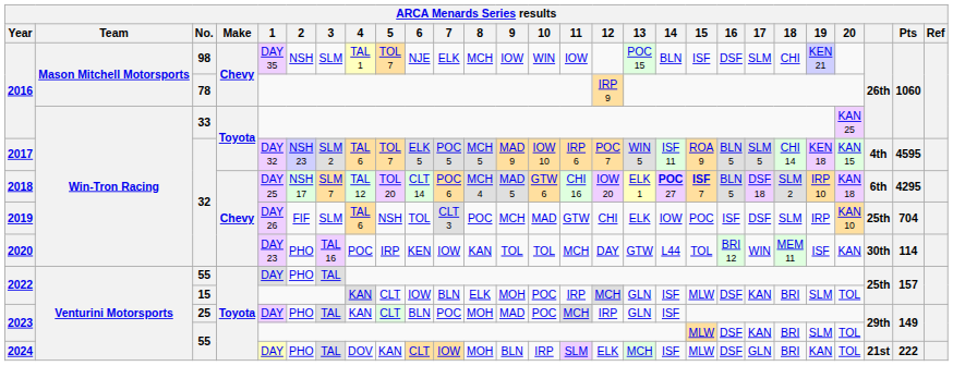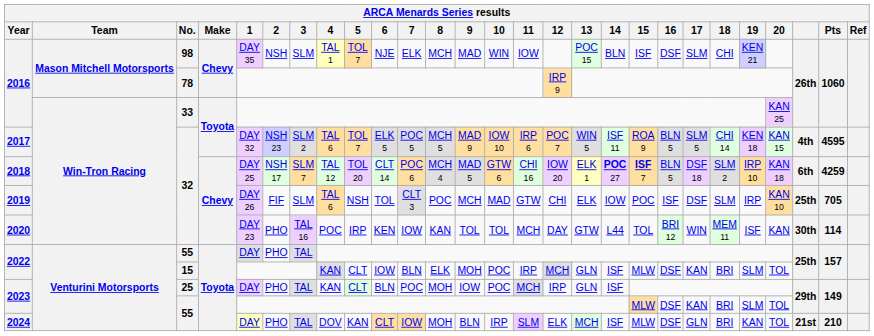 <table class="wikitable" style="text-align:center; font-size:75%">
 <tr>
 <th colspan=45><a href='#'>ARCA Menards Series</a> results</th>
 </tr>
 <tr>
 <th>Year</th>
 <th>Team</th>
 <th>No.</th>
 <th>Make</th>
 <th>1</th>
 <th>2</th>
 <th>3</th>
 <th>4</th>
 <th>5</th>
 <th>6</th>
 <th>7</th>
 <th>8</th>
 <th>9</th>
 <th>10</th>
 <th>11</th>
 <th>12</th>
 <th>13</th>
 <th>14</th>
 <th>15</th>
 <th>16</th>
 <th>17</th>
 <th>18</th>
 <th>19</th>
 <th>20</th>
 <th></th>
 <th>Pts</th>
 <th>Ref</th>
 </tr>
 <tr>
 <th rowspan=3><a href='#'>2016</a></th>
 <th rowspan=2><a href='#'>Mason Mitchell Motorsports</a></th>
 <th>98</th>
 <th rowspan=2><a href='#'>Chevy</a></th>
 <td style="background:#EFCFFF;"><a href='#'>DAY</a><br><small>35</small></td>
 <td><a href='#'>NSH</a></td>
 <td><a href='#'>SLM</a></td>
 <td style="background:#FFFFBF;"><a href='#'>TAL</a><br><small>1</small></td>
 <td style="background:#FFDF9F;"><a href='#'>TOL</a><br><small>7</small></td>
 <td><a href='#'>NJE</a></td>
 <td><a href='#'>ELK</a></td>
 <td><a href='#'>MCH</a></td>
-<td><a href='#'>IOW</a></td>
+<td><a href='#'>MAD</a></td>
 <td><a href='#'>WIN</a></td>
 <td><a href='#'>IOW</a></td>
 <td></td>
 <td style="background:#DFFFDF;"><a href='#'>POC</a><br><small>15</small></td>
 <td><a href='#'>BLN</a></td>
 <td><a href='#'>ISF</a></td>
 <td><a href='#'>DSF</a></td>
 <td><a href='#'>SLM</a></td>
 <td><a href='#'>CHI</a></td>
 <td style="background:#CFCFFF;"><a href='#'>KEN</a><br><small>21</small></td>
 <td></td>
 <th rowspan=3>26th</th>
 <th rowspan=3>1060</th>
 <th rowspan=3></th>
 </tr>
 <tr>
 <th>78</th>
 <td colspan=11></td>
 <td style="background:#FFDF9F;"><a href='#'>IRP</a><br><small>9</small></td>
 </tr>
 <tr>
 <th rowspan=5><a href='#'>Win-Tron Racing</a></th>
 <th>33</th>
 <th rowspan=2><a href='#'>Toyota</a></th>
 <td colspan=19></td>
 <td style="background:#EFCFFF;"><a href='#'>KAN</a><br><small>25</small></td>
 </tr>
 <tr>
 <th><a href='#'>2017</a></th>
 <th rowspan=4>32</th>
 <td style="background:#EFCFFF;"><a href='#'>DAY</a><br><small>32</small></td>
 <td style="background:#CFCFFF;"><a href='#'>NSH</a><br><small>23</small></td>
 <td style="background:#DFDFDF;"><a href='#'>SLM</a><br><small>2</small></td>
 <td style="background:#FFDF9F;"><a href='#'>TAL</a><br><small>6</small></td>
 <td style="background:#FFDF9F;"><a href='#'>TOL</a><br><small>7</small></td>
 <td style="background:#DFDFDF;"><a href='#'>ELK</a><br><small>5</small></td>
 <td style="background:#DFDFDF;"><a href='#'>POC</a><br><small>5</small></td>
 <td style="background:#DFDFDF;"><a href='#'>MCH</a><br><small>5</small></td>
 <td style="background:#FFDF9F;"><a href='#'>MAD</a><br><small>9</small></td>
 <td style="background:#FFDF9F;"><a href='#'>IOW</a><br><small>10</small></td>
 <td style="background:#FFDF9F;"><a href='#'>IRP</a><br><small>6</small></td>
 <td style="background:#FFDF9F;"><a href='#'>POC</a><br><small>7</small></td>
 <td style="background:#DFDFDF;"><a href='#'>WIN</a><br><small>5</small></td>
 <td style="background:#DFFFDF;"><a href='#'>ISF</a><br><small>11</small></td>
 <td style="background:#FFDF9F;"><a href='#'>ROA</a><br><small>9</small></td>
 <td style="background:#DFDFDF;"><a href='#'>BLN</a><br><small>5</small></td>
 <td style="background:#DFDFDF;"><a href='#'>SLM</a><br><small>5</small></td>
 <td style="background:#DFFFDF;"><a href='#'>CHI</a><br><small>14</small></td>
 <td style="background:#EFCFFF;"><a href='#'>KEN</a><br><small>18</small></td>
 <td style="background:#DFFFDF;"><a href='#'>KAN</a><br><small>15</small></td>
 <th>4th</th>
 <th>4595</th>
 <th></th>
 </tr>
 <tr>
 <th><a href='#'>2018</a></th>
 <th rowspan=3><a href='#'>Chevy</a></th>
 <td style="background:#EFCFFF;"><a href='#'>DAY</a><br><small>25</small></td>
 <td style="background:#DFFFDF;"><a href='#'>NSH</a><br><small>17</small></td>
 <td style="background:#FFDF9F;"><a href='#'>SLM</a><br><small>7</small></td>
 <td style="background:#DFFFDF;"><a href='#'>TAL</a><br><small>12</small></td>
 <td style="background:#EFCFFF;"><a href='#'>TOL</a><br><small>20</small></td>
 <td style="background:#DFFFDF;"><a href='#'>CLT</a><br><small>14</small></td>
 <td style="background:#FFDF9F;"><a href='#'>POC</a><br><small>6</small></td>
 <td style="background:#DFDFDF;"><a href='#'>MCH</a><br><small>4</small></td>
 <td style="background:#DFDFDF;"><a href='#'>MAD</a><br><small>5</small></td>
 <td style="background:#FFDF9F;"><a href='#'>GTW</a><br><small>6</small></td>
 <td style="background:#DFFFDF;"><a href='#'>CHI</a><br><small>16</small></td>
 <td style="background:#EFCFFF;"><a href='#'>IOW</a><br><small>20</small></td>
 <td style="background:#FFFFBF;"><a href='#'>ELK</a><br><small>1</small></td>
 <td style="background:#EFCFFF;"><strong><a href='#'>POC</a></strong><br><small>27</small></td>
 <td style="background:#FFDF9F;"><strong><a href='#'>ISF</a></strong><br><small>7</small></td>
 <td style="background:#DFDFDF;"><a href='#'>BLN</a><br><small>5</small></td>
 <td style="background:#EFCFFF;"><a href='#'>DSF</a><br><small>18</small></td>
 <td style="background:#DFDFDF;"><a href='#'>SLM</a><br><small>2</small></td>
 <td style="background:#FFDF9F;"><a href='#'>IRP</a><br><small>10</small></td>
 <td style="background:#EFCFFF;"><a href='#'>KAN</a><br><small>18</small></td>
 <th>6th</th>
-<th>4295</th>
+<th>4259</th>
 <th></th>
 </tr>
 <tr>
 <th><a href='#'>2019</a></th>
 <td style="background:#EFCFFF;"><a href='#'>DAY</a><br><small>26</small></td>
 <td><a href='#'>FIF</a></td>
 <td><a href='#'>SLM</a></td>
 <td style="background:#FFDF9F;"><a href='#'>TAL</a><br><small>6</small></td>
 <td><a href='#'>NSH</a></td>
 <td><a href='#'>TOL</a></td>
 <td style="background:#DFDFDF;"><a href='#'>CLT</a><br><small>3</small></td>
 <td><a href='#'>POC</a></td>
 <td><a href='#'>MCH</a></td>
 <td><a href='#'>MAD</a></td>
 <td><a href='#'>GTW</a></td>
 <td><a href='#'>CHI</a></td>
 <td><a href='#'>ELK</a></td>
 <td><a href='#'>IOW</a></td>
 <td><a href='#'>POC</a></td>
 <td><a href='#'>ISF</a></td>
 <td><a href='#'>DSF</a></td>
 <td><a href='#'>SLM</a></td>
 <td><a href='#'>IRP</a></td>
 <td style="background:#FFDF9F;"><a href='#'>KAN</a><br><small>10</small></td>
 <th>25th</th>
-<th>704</th>
+<th>705</th>
 <th></th>
 </tr>
 <tr>
 <th><a href='#'>2020</a></th>
 <td style="background:#EFCFFF;"><a href='#'>DAY</a><br><small>23</small></td>
 <td><a href='#'>PHO</a></td>
 <td style="background:#EFCFFF;"><a href='#'>TAL</a><br><small>16</small></td>
 <td><a href='#'>POC</a></td>
 <td><a href='#'>IRP</a></td>
 <td><a href='#'>KEN</a></td>
 <td><a href='#'>IOW</a></td>
 <td><a href='#'>KAN</a></td>
 <td><a href='#'>TOL</a></td>
 <td><a href='#'>TOL</a></td>
 <td><a href='#'>MCH</a></td>
 <td><a href='#'>DAY</a></td>
 <td><a href='#'>GTW</a></td>
 <td><a href='#'>L44</a></td>
 <td><a href='#'>TOL</a></td>
 <td style="background:#DFFFDF;"><a href='#'>BRI</a><br><small>12</small></td>
 <td><a href='#'>WIN</a></td>
 <td style="background:#DFFFDF;"><a href='#'>MEM</a><br><small>11</small></td>
 <td><a href='#'>ISF</a></td>
 <td><a href='#'>KAN</a></td>
 <th>30th</th>
 <th>114</th>
 <th></th>
 </tr>
 <tr>
 <th rowspan=2><a href='#'>2022</a></th>
 <th rowspan=5><a href='#'>Venturini Motorsports</a></th>
 <th>55</th>
 <th rowspan=5><a href='#'>Toyota</a></th>
 <td style="background:#DFDFDF;"><a href='#'>DAY</a><br></td>
 <td><a href='#'>PHO</a></td>
 <td style="background:#DFDFDF;"><a href='#'>TAL</a><br></td>
 <td colspan=17></td>
 <th rowspan=2>25th</th>
 <th rowspan=2>157</th>
 <th rowspan=2></th>
 </tr>
 <tr>
 <th>15</th>
 <td colspan=3></td>
 <td style="background:#DFDFDF;"><a href='#'>KAN</a><br></td>
 <td><a href='#'>CLT</a></td>
 <td><a href='#'>IOW</a></td>
 <td><a href='#'>BLN</a></td>
 <td><a href='#'>ELK</a></td>
 <td><a href='#'>MOH</a></td>
 <td><a href='#'>POC</a></td>
 <td><a href='#'>IRP</a></td>
 <td style="background:#DFDFDF;"><a href='#'>MCH</a><br></td>
 <td><a href='#'>GLN</a></td>
 <td><a href='#'>ISF</a></td>
 <td><a href='#'>MLW</a></td>
 <td><a href='#'>DSF</a></td>
 <td><a href='#'>KAN</a></td>
 <td><a href='#'>BRI</a></td>
 <td><a href='#'>SLM</a></td>
 <td><a href='#'>TOL</a></td>
 </tr>
 <tr>
 <th rowspan=2><a href='#'>2023</a></th>
 <th>25</th>
 <td style="background:#EFCFFF;"><a href='#'>DAY</a><br></td>
 <td><a href='#'>PHO</a></td>
 <td style="background:#DFDFDF;"><a href='#'>TAL</a><br></td>
 <td><a href='#'>KAN</a></td>
 <td style="background:#DFFFDF;"><a href='#'>CLT</a><br></td>
 <td><a href='#'>BLN</a></td>
 <td><a href='#'>POC</a></td>
 <td><a href='#'>MOH</a></td>
-<td><a href='#'>MAD</a></td>
+<td><a href='#'>IOW</a></td>
 <td><a href='#'>POC</a></td>
 <td style="background:#DFDFDF;"><a href='#'>MCH</a><br></td>
 <td><a href='#'>IRP</a></td>
 <td><a href='#'>GLN</a></td>
 <td><a href='#'>ISF</a></td>
 <td colspan=6></td>
 <th rowspan=2>29th</th>
 <th rowspan=2>149</th>
 <th rowspan=2></th>
 </tr>
 <tr>
 <th rowspan=2>55</th>
 <td colspan=14></td>
 <td style="background:#FFDF9F;"><a href='#'>MLW</a><br></td>
 <td><a href='#'>DSF</a></td>
 <td><a href='#'>KAN</a></td>
 <td><a href='#'>BRI</a></td>
 <td><a href='#'>SLM</a></td>
 <td><a href='#'>TOL</a></td>
 </tr>
 <tr>
 <th><a href='#'>2024</a></th>
 <td style="background:#FFFFBF;"><a href='#'>DAY</a><br></td>
 <td><a href='#'>PHO</a></td>
 <td style="background:#DFDFDF;"><a href='#'>TAL</a><br></td>
 <td><a href='#'>DOV</a></td>
 <td><a href='#'>KAN</a></td>
 <td style="background:#FFDF9F;"><a href='#'>CLT</a><br></td>
 <td style="background:#FFDF9F;"><a href='#'>IOW</a><br></td>
 <td><a href='#'>MOH</a></td>
 <td><a href='#'>BLN</a></td>
 <td><a href='#'>IRP</a></td>
 <td style="background:#EFCFFF;"><a href='#'>SLM</a><br></td>
 <td><a href='#'>ELK</a></td>
 <td style="background:#DFFFDF;"><a href='#'>MCH</a><br></td>
 <td><a href='#'>ISF</a></td>
 <td><a href='#'>MLW</a></td>
 <td><a href='#'>DSF</a></td>
 <td><a href='#'>GLN</a></td>
 <td><a href='#'>BRI</a></td>
 <td><a href='#'>KAN</a></td>
 <td><a href='#'>TOL</a></td>
 <th>21st</th>
-<th>222</th>
+<th>210</th>
 <th></th>
 </tr>
 </table>
